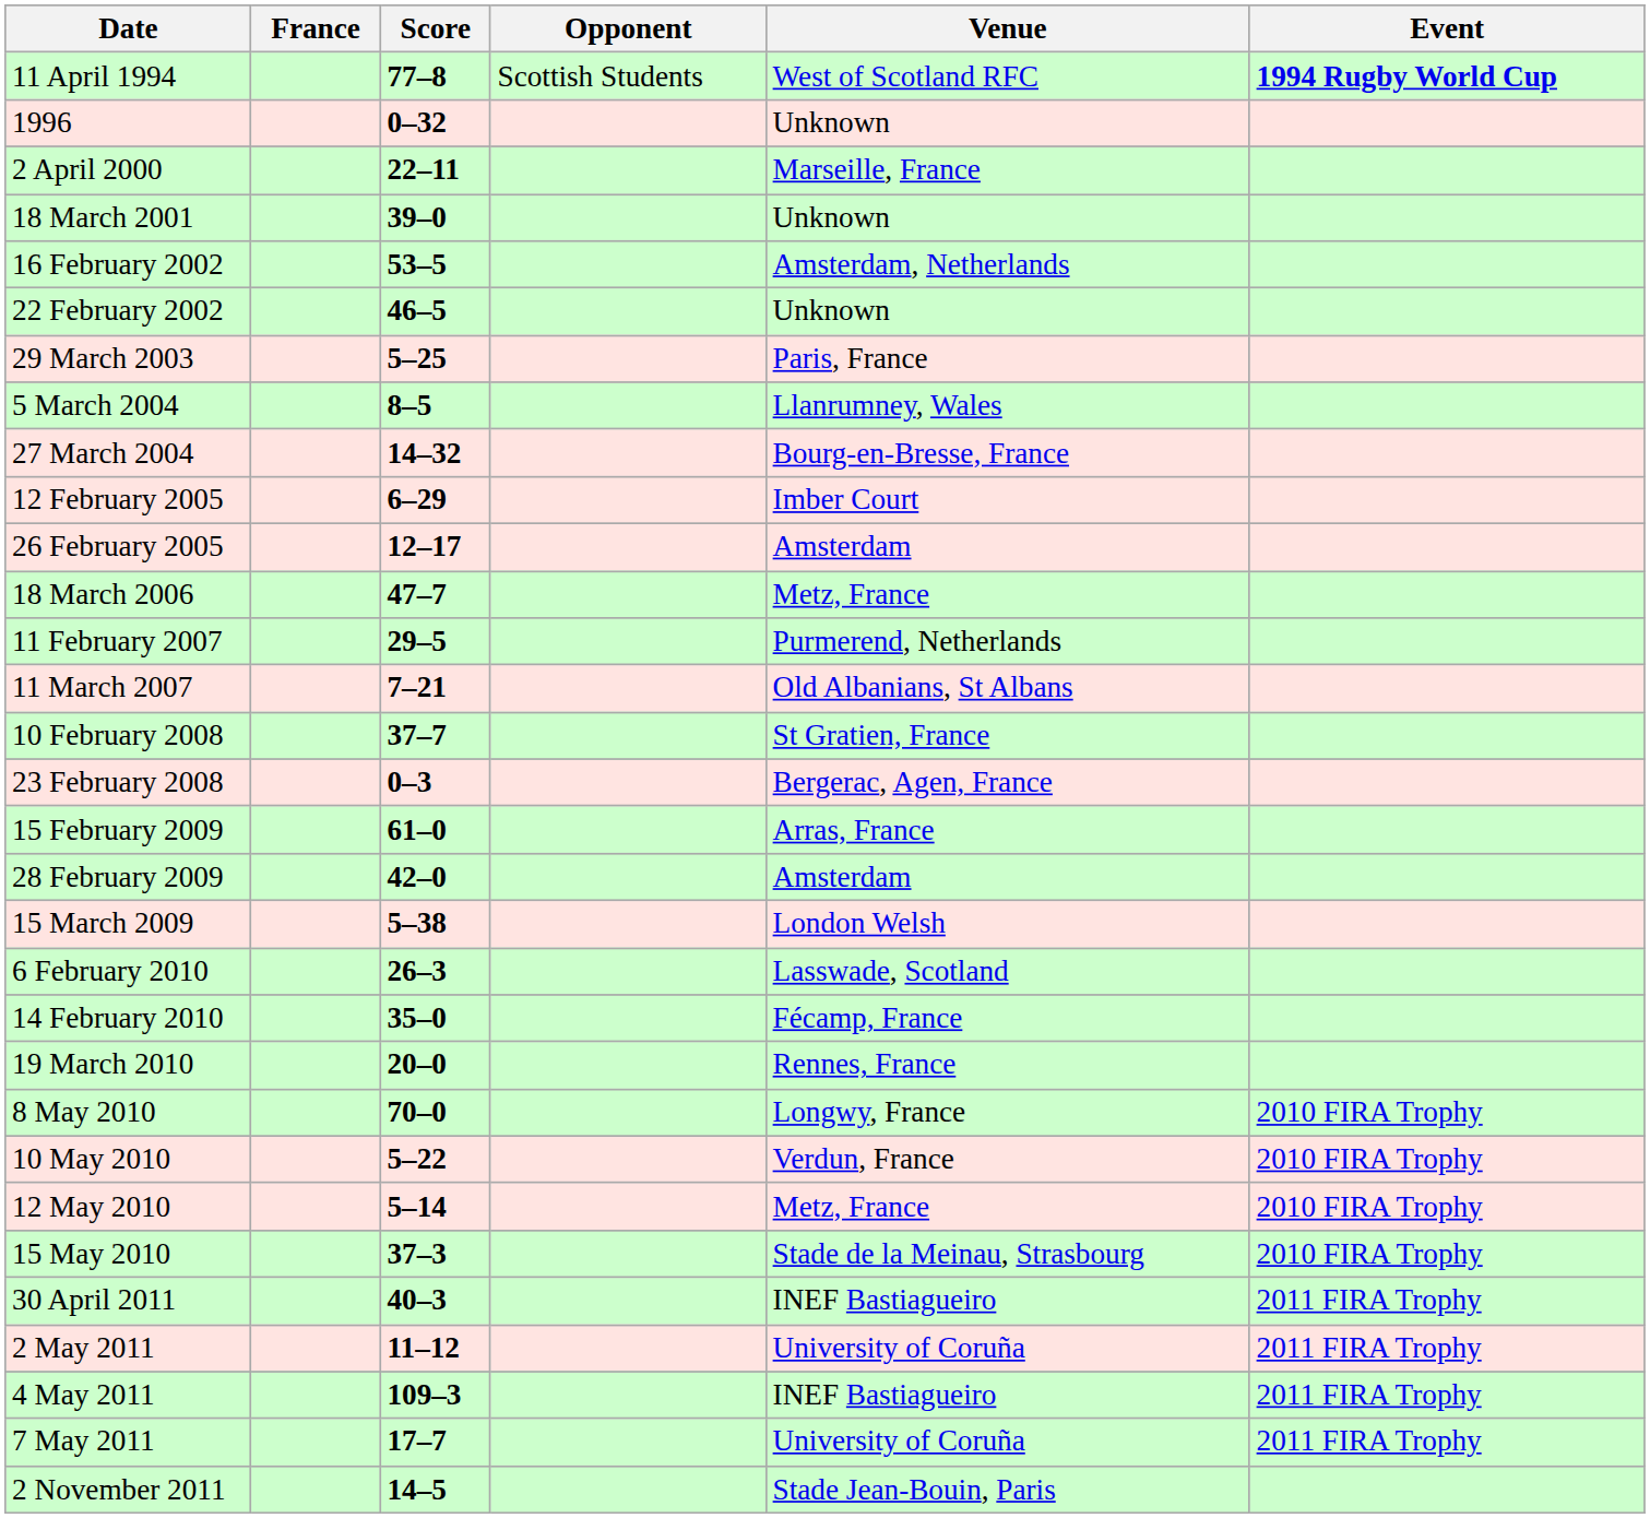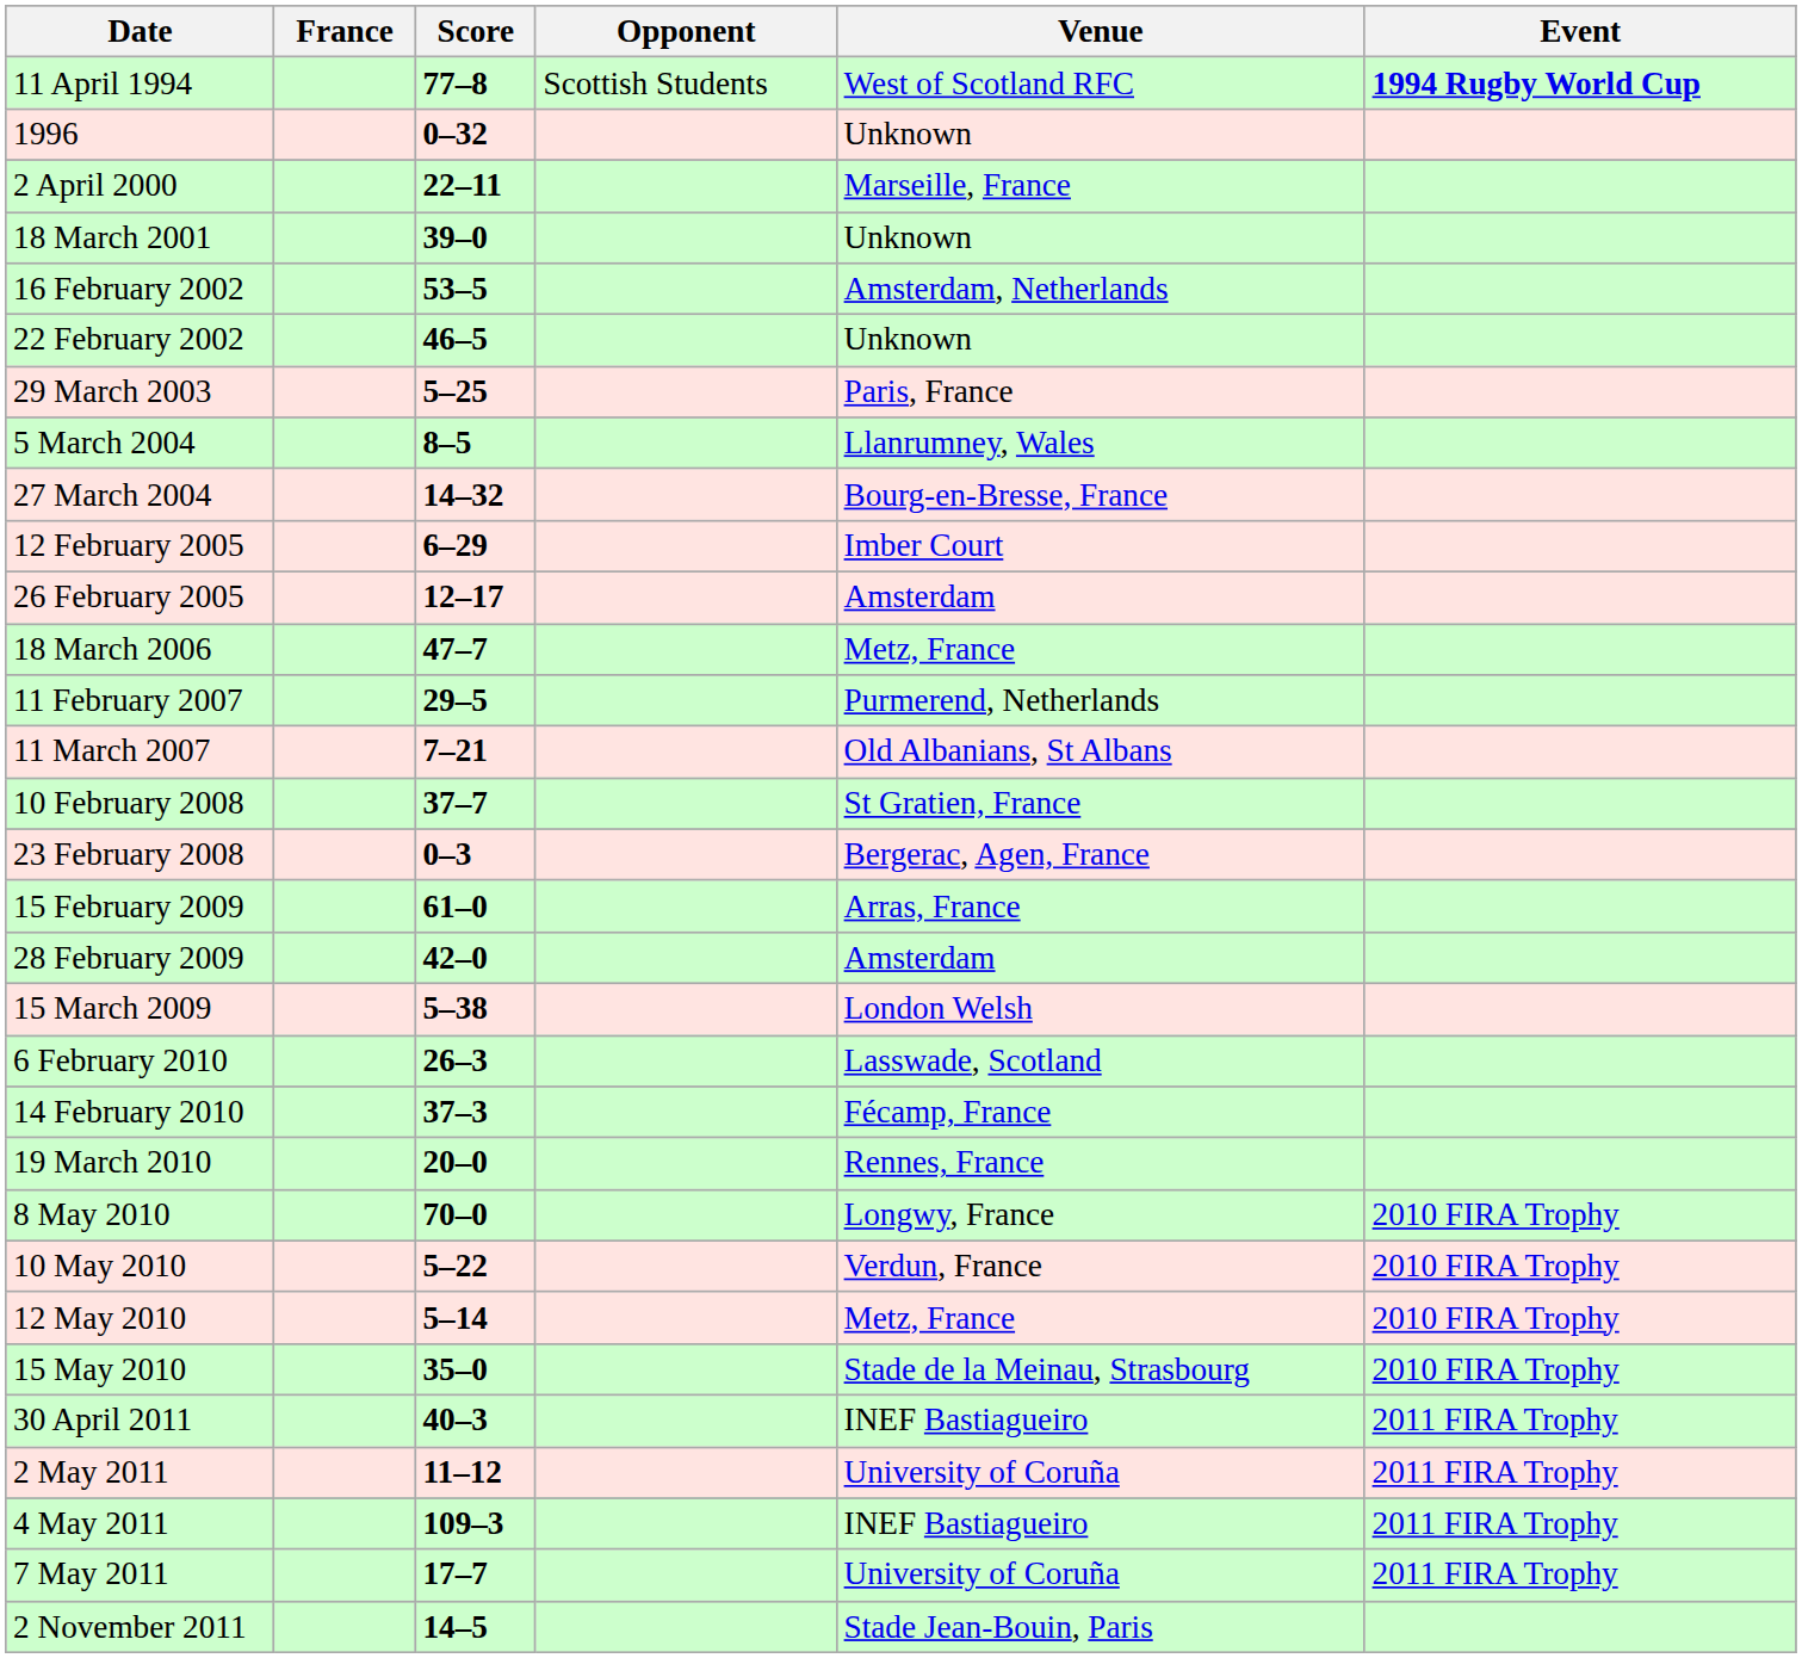 <table class="wikitable sortable" style="width:100%">
 <tr>
 <th style="width:15%">Date</th>
 <th>France</th>
 <th>Score</th>
 <th>Opponent</th>
 <th>Venue</th>
 <th>Event</th>
 </tr>
 <tr bgcolor=#ccffcc>
 <td>11 April 1994</td>
 <td align=right></td>
 <td><strong>77–8</strong></td>
 <td> Scottish Students</td>
 <td><a href='#'>West of Scotland RFC</a></td>
 <td><a href='#'><strong>1994 Rugby World Cup</strong></a></td>
 </tr>
 <tr bgcolor=FFE4E1>
 <td>1996</td>
 <td align=right></td>
 <td><strong>0–32</strong></td>
 <td></td>
 <td>Unknown</td>
 <td></td>
 </tr>
 <tr bgcolor=#ccffcc>
 <td>2 April 2000</td>
 <td align=right></td>
 <td><strong>22–11</strong></td>
 <td></td>
 <td><a href='#'>Marseille</a>, <a href='#'>France</a></td>
 <td></td>
 </tr>
 <tr bgcolor=#ccffcc>
 <td>18 March 2001</td>
 <td align=right></td>
 <td><strong>39–0</strong></td>
 <td></td>
 <td>Unknown</td>
 <td></td>
 </tr>
 <tr bgcolor=#ccffcc>
 <td>16 February 2002</td>
 <td align=right></td>
 <td><strong>53–5</strong></td>
 <td></td>
 <td><a href='#'>Amsterdam</a>, <a href='#'>Netherlands</a></td>
 <td></td>
 </tr>
 <tr bgcolor=#ccffcc>
 <td>22 February 2002</td>
 <td align=right></td>
 <td><strong>46–5</strong></td>
 <td></td>
 <td>Unknown</td>
 <td></td>
 </tr>
 <tr bgcolor=FFE4E1>
 <td>29 March 2003</td>
 <td align=right></td>
 <td><strong>5–25</strong></td>
 <td></td>
 <td><a href='#'>Paris</a>, France</td>
 <td></td>
 </tr>
 <tr bgcolor=#ccffcc>
 <td>5 March 2004</td>
 <td align=right></td>
 <td><strong>8–5</strong></td>
 <td></td>
 <td><a href='#'>Llanrumney</a>, <a href='#'>Wales</a></td>
 <td></td>
 </tr>
 <tr bgcolor=FFE4E1>
 <td>27 March 2004</td>
 <td align=right></td>
 <td><strong>14–32</strong></td>
 <td></td>
 <td><a href='#'>Bourg-en-Bresse, France</a></td>
 <td></td>
 </tr>
 <tr bgcolor=FFE4E1>
 <td>12 February 2005</td>
 <td align=right></td>
 <td><strong>6–29</strong></td>
 <td></td>
 <td><a href='#'>Imber Court</a></td>
 <td></td>
 </tr>
 <tr bgcolor=FFE4E1>
 <td>26 February 2005</td>
 <td align=right></td>
 <td><strong>12–17</strong></td>
 <td></td>
 <td><a href='#'>Amsterdam</a></td>
 <td></td>
 </tr>
 <tr bgcolor=#ccffcc>
 <td>18 March 2006</td>
 <td align=right></td>
 <td><strong>47–7</strong></td>
 <td></td>
 <td><a href='#'>Metz, France</a></td>
 <td></td>
 </tr>
 <tr bgcolor=#ccffcc>
 <td>11 February 2007</td>
 <td align=right></td>
 <td><strong>29–5</strong></td>
 <td></td>
 <td><a href='#'>Purmerend</a>, Netherlands</td>
 <td></td>
 </tr>
 <tr bgcolor=FFE4E1>
 <td>11 March 2007</td>
 <td align=right></td>
 <td><strong>7–21</strong></td>
 <td></td>
 <td><a href='#'>Old Albanians</a>, <a href='#'>St Albans</a></td>
 <td></td>
 </tr>
 <tr bgcolor=#ccffcc>
 <td>10 February 2008</td>
 <td align=right></td>
 <td><strong>37–7</strong></td>
 <td></td>
 <td><a href='#'>St Gratien, France</a></td>
 <td></td>
 </tr>
 <tr bgcolor=FFE4E1>
 <td>23 February 2008</td>
 <td align=right></td>
 <td><strong>0–3</strong></td>
 <td></td>
 <td><a href='#'>Bergerac</a>, <a href='#'>Agen, France</a></td>
 <td></td>
 </tr>
 <tr bgcolor=#ccffcc>
 <td>15 February 2009</td>
 <td align="right"></td>
 <td><strong>61–0</strong></td>
 <td></td>
 <td><a href='#'>Arras, France</a></td>
 <td></td>
 </tr>
 <tr bgcolor=#ccffcc>
 <td>28 February 2009</td>
 <td align="right"></td>
 <td><strong>42–0</strong></td>
 <td></td>
 <td><a href='#'>Amsterdam</a></td>
 <td></td>
 </tr>
 <tr bgcolor=FFE4E1>
 <td>15 March 2009</td>
 <td align="right"></td>
 <td><strong>5–38</strong></td>
 <td></td>
 <td><a href='#'>London Welsh</a></td>
 <td></td>
 </tr>
 <tr bgcolor=#ccffcc>
 <td>6 February 2010</td>
 <td align="right"></td>
 <td><strong>26–3</strong></td>
 <td></td>
 <td><a href='#'>Lasswade</a>, <a href='#'>Scotland</a></td>
 <td></td>
 </tr>
 <tr bgcolor=#ccffcc>
 <td>14 February 2010</td>
 <td align="right"></td>
-<td><strong>35–0</strong></td>
+<td><strong>37–3</strong></td>
 <td></td>
 <td><a href='#'>Fécamp, France</a></td>
 <td></td>
 </tr>
 <tr bgcolor=#ccffcc>
 <td>19 March 2010</td>
 <td align="right"></td>
 <td><strong>20–0</strong></td>
 <td></td>
 <td><a href='#'>Rennes, France</a></td>
 <td></td>
 </tr>
 <tr bgcolor=#ccffcc>
 <td>8 May 2010</td>
 <td align="right"></td>
 <td><strong>70–0</strong></td>
 <td></td>
 <td><a href='#'>Longwy</a>, France</td>
 <td><a href='#'>2010 FIRA Trophy</a></td>
 </tr>
 <tr bgcolor=FFE4E1>
 <td>10 May 2010</td>
 <td align="right"></td>
 <td><strong>5–22</strong></td>
 <td></td>
 <td><a href='#'>Verdun</a>, France</td>
 <td><a href='#'>2010 FIRA Trophy</a></td>
 </tr>
 <tr bgcolor=FFE4E1>
 <td>12 May 2010</td>
 <td align="right"></td>
 <td><strong>5–14</strong></td>
 <td></td>
 <td><a href='#'>Metz, France</a></td>
 <td><a href='#'>2010 FIRA Trophy</a></td>
 </tr>
 <tr bgcolor=#ccffcc>
 <td>15 May 2010</td>
 <td align="right"></td>
-<td><strong>37–3</strong></td>
+<td><strong>35–0</strong></td>
 <td></td>
 <td><a href='#'>Stade de la Meinau</a>, <a href='#'>Strasbourg</a></td>
 <td><a href='#'>2010 FIRA Trophy</a></td>
 </tr>
 <tr bgcolor=#ccffcc>
 <td>30 April 2011</td>
 <td align="right"></td>
 <td><strong>40–3</strong></td>
 <td></td>
 <td>INEF <a href='#'>Bastiagueiro</a></td>
 <td><a href='#'>2011 FIRA Trophy</a></td>
 </tr>
 <tr bgcolor=FFE4E1>
 <td>2 May 2011</td>
 <td align="right"></td>
 <td><strong>11–12</strong></td>
 <td></td>
 <td><a href='#'>University of Coruña</a></td>
 <td><a href='#'>2011 FIRA Trophy</a></td>
 </tr>
 <tr bgcolor=#ccffcc>
 <td>4 May 2011</td>
 <td align="right"></td>
 <td><strong>109–3</strong></td>
 <td></td>
 <td>INEF <a href='#'>Bastiagueiro</a></td>
 <td><a href='#'>2011 FIRA Trophy</a></td>
 </tr>
 <tr bgcolor=#ccffcc>
 <td>7 May 2011</td>
 <td align="right"></td>
 <td><strong>17–7</strong></td>
 <td></td>
 <td><a href='#'>University of Coruña</a></td>
 <td><a href='#'>2011 FIRA Trophy</a></td>
 </tr>
 <tr bgcolor=#ccffcc>
 <td>2 November 2011</td>
 <td align="right"></td>
 <td><strong>14–5</strong></td>
 <td></td>
 <td><a href='#'>Stade Jean-Bouin</a>, <a href='#'>Paris</a></td>
 <td></td>
 </tr>
 </table>
